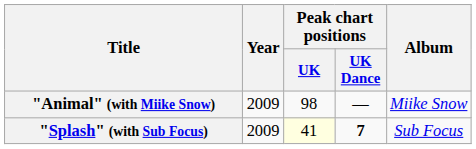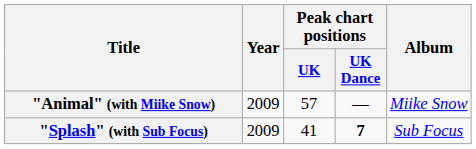 <table class="wikitable plainrowheaders" style="text-align:center;">
 <tr>
 <th scope="col" style="width:14em;" rowspan="2">Title</th>
 <th scope="col" rowspan="2">Year</th>
 <th scope="col" colspan="2">Peak chart positions</th>
 <th scope="col" rowspan="2">Album</th>
 </tr>
 <tr>
 <th scope="col" style="width:3em; font-size:90%"><a href='#'>UK</a></th>
 <th scope="col" style="width:3em; font-size:90%"><a href='#'>UK<br>Dance</a></th>
 </tr>
 <tr>
 <th scope="row">"Animal" <small>(with <a href='#'>Miike Snow</a>)</small></th>
 <td>2009</td>
-<td>98</td>
+<td>57</td>
 <td>—</td>
 <td><em><a href='#'>Miike Snow</a></em></td>
 </tr>
 <tr>
 <th scope="row">"<a href='#'>Splash</a>" <small>(with <a href='#'>Sub Focus</a>)</small></th>
 <td>2009</td>
-<td style="background: lightyellow;">41</td>
+<td>41</td>
 <td><strong>7</strong></td>
 <td><em><a href='#'>Sub Focus</a></em></td>
 </tr>
 </table>
